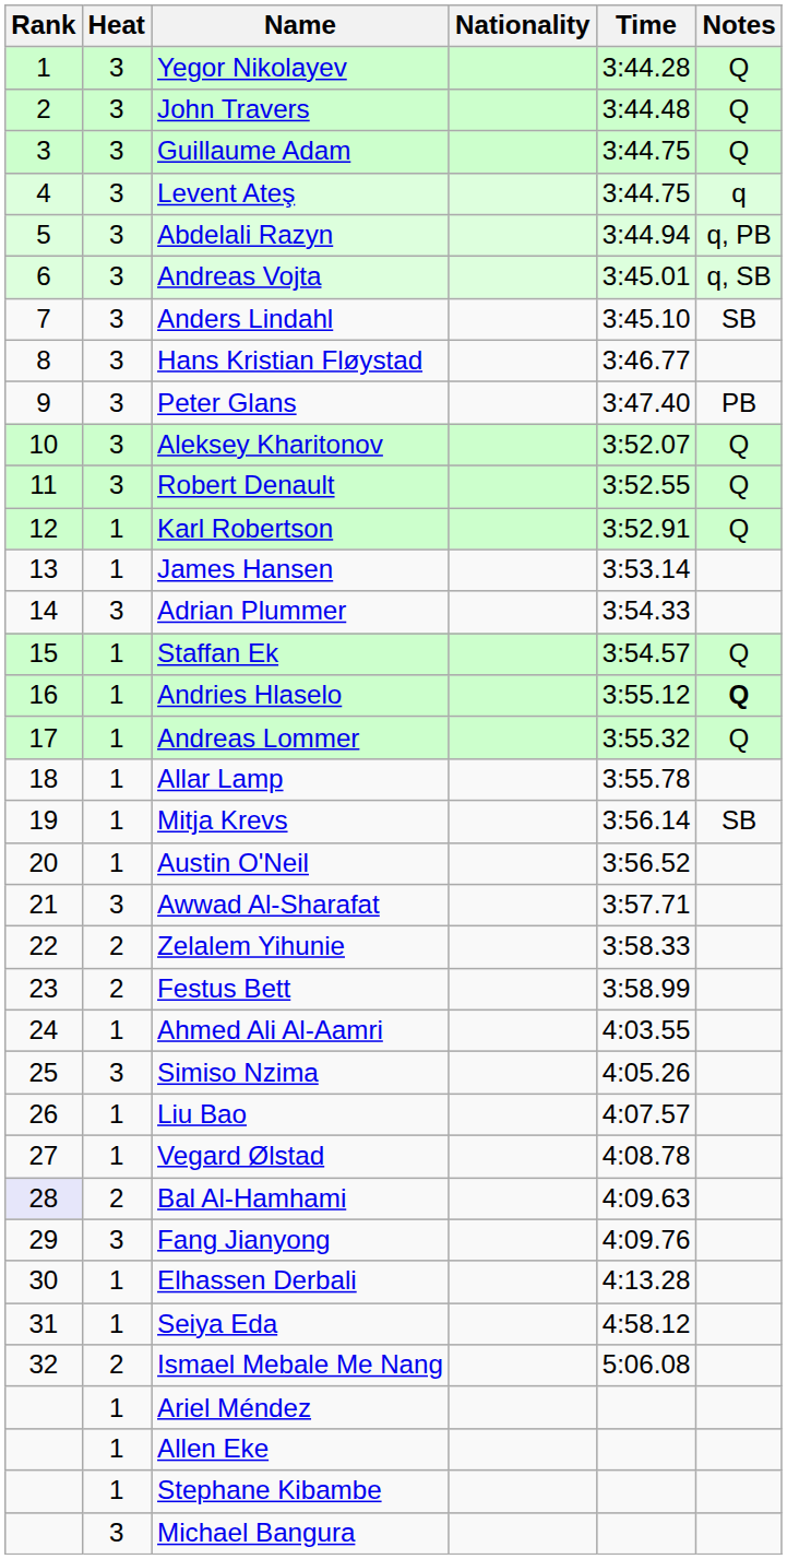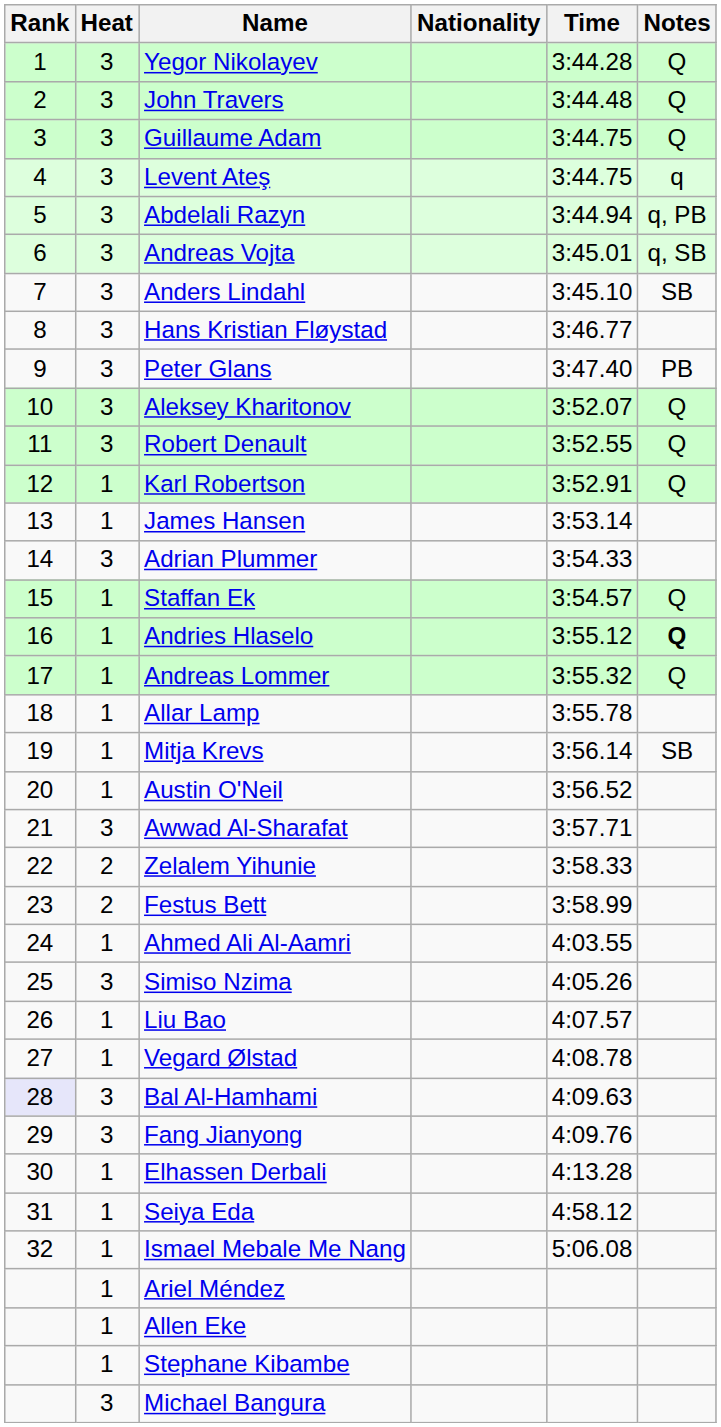 <table class="wikitable sortable" style="text-align:center">
 <tr>
 <th>Rank</th>
 <th>Heat</th>
 <th>Name</th>
 <th>Nationality</th>
 <th>Time</th>
 <th>Notes</th>
 </tr>
 <tr bgcolor=ccffcc>
 <td>1</td>
 <td>3</td>
 <td align=left><a href='#'>Yegor Nikolayev</a></td>
 <td align=left></td>
 <td>3:44.28</td>
 <td>Q</td>
 </tr>
 <tr bgcolor=ccffcc>
 <td>2</td>
 <td>3</td>
 <td align=left><a href='#'>John Travers</a></td>
 <td align=left></td>
 <td>3:44.48</td>
 <td>Q</td>
 </tr>
 <tr bgcolor=ccffcc>
 <td>3</td>
 <td>3</td>
 <td align=left><a href='#'>Guillaume Adam</a></td>
 <td align=left></td>
 <td>3:44.75</td>
 <td>Q</td>
 </tr>
 <tr bgcolor=ddffdd>
 <td>4</td>
 <td>3</td>
 <td align=left><a href='#'>Levent Ateş</a></td>
 <td align=left></td>
 <td>3:44.75</td>
 <td>q</td>
 </tr>
 <tr bgcolor=ddffdd>
 <td>5</td>
 <td>3</td>
 <td align=left><a href='#'>Abdelali Razyn</a></td>
 <td align=left></td>
 <td>3:44.94</td>
 <td>q, PB</td>
 </tr>
 <tr bgcolor=ddffdd>
 <td>6</td>
 <td>3</td>
 <td align=left><a href='#'>Andreas Vojta</a></td>
 <td align=left></td>
 <td>3:45.01</td>
 <td>q, SB</td>
 </tr>
 <tr>
 <td>7</td>
 <td>3</td>
 <td align=left><a href='#'>Anders Lindahl</a></td>
 <td align=left></td>
 <td>3:45.10</td>
 <td>SB</td>
 </tr>
 <tr>
 <td>8</td>
 <td>3</td>
 <td align=left><a href='#'>Hans Kristian Fløystad</a></td>
 <td align=left></td>
 <td>3:46.77</td>
 <td></td>
 </tr>
 <tr>
 <td>9</td>
 <td>3</td>
 <td align=left><a href='#'>Peter Glans</a></td>
 <td align=left></td>
 <td>3:47.40</td>
 <td>PB</td>
 </tr>
 <tr bgcolor=ccffcc>
 <td>10</td>
 <td>3</td>
 <td align=left><a href='#'>Aleksey Kharitonov</a></td>
 <td align=left></td>
 <td>3:52.07</td>
 <td>Q</td>
 </tr>
 <tr bgcolor=ccffcc>
 <td>11</td>
 <td>3</td>
 <td align=left><a href='#'>Robert Denault</a></td>
 <td align=left></td>
 <td>3:52.55</td>
 <td>Q</td>
 </tr>
 <tr bgcolor=ccffcc>
 <td>12</td>
 <td>1</td>
 <td align=left><a href='#'>Karl Robertson</a></td>
 <td align=left></td>
 <td>3:52.91</td>
 <td>Q</td>
 </tr>
 <tr>
 <td>13</td>
 <td>1</td>
 <td align=left><a href='#'>James Hansen</a></td>
 <td align=left></td>
 <td>3:53.14</td>
 <td></td>
 </tr>
 <tr>
 <td>14</td>
 <td>3</td>
 <td align=left><a href='#'>Adrian Plummer</a></td>
 <td align=left></td>
 <td>3:54.33</td>
 <td></td>
 </tr>
 <tr bgcolor=ccffcc>
 <td>15</td>
 <td>1</td>
 <td align=left><a href='#'>Staffan Ek</a></td>
 <td align=left></td>
 <td>3:54.57</td>
 <td>Q</td>
 </tr>
 <tr bgcolor=ccffcc>
 <td>16</td>
 <td>1</td>
 <td align=left><a href='#'>Andries Hlaselo</a></td>
 <td align=left></td>
 <td>3:55.12</td>
 <td><strong>Q</strong></td>
 </tr>
 <tr bgcolor=ccffcc>
 <td>17</td>
 <td>1</td>
 <td align=left><a href='#'>Andreas Lommer</a></td>
 <td align=left></td>
 <td>3:55.32</td>
 <td>Q</td>
 </tr>
 <tr>
 <td>18</td>
 <td>1</td>
 <td align=left><a href='#'>Allar Lamp</a></td>
 <td align=left></td>
 <td>3:55.78</td>
 <td></td>
 </tr>
 <tr>
 <td>19</td>
 <td>1</td>
 <td align=left><a href='#'>Mitja Krevs</a></td>
 <td align=left></td>
 <td>3:56.14</td>
 <td>SB</td>
 </tr>
 <tr>
 <td>20</td>
 <td>1</td>
 <td align=left><a href='#'>Austin O'Neil</a></td>
 <td align=left></td>
 <td>3:56.52</td>
 <td></td>
 </tr>
 <tr>
 <td>21</td>
 <td>3</td>
 <td align=left><a href='#'>Awwad Al-Sharafat</a></td>
 <td align=left></td>
 <td>3:57.71</td>
 <td></td>
 </tr>
 <tr>
 <td>22</td>
 <td>2</td>
 <td align=left><a href='#'>Zelalem Yihunie</a></td>
 <td align=left></td>
 <td>3:58.33</td>
 <td></td>
 </tr>
 <tr>
 <td>23</td>
 <td>2</td>
 <td align=left><a href='#'>Festus Bett</a></td>
 <td align=left></td>
 <td>3:58.99</td>
 <td></td>
 </tr>
 <tr>
 <td>24</td>
 <td>1</td>
 <td align=left><a href='#'>Ahmed Ali Al-Aamri</a></td>
 <td align=left></td>
 <td>4:03.55</td>
 <td></td>
 </tr>
 <tr>
 <td>25</td>
 <td>3</td>
 <td align=left><a href='#'>Simiso Nzima</a></td>
 <td align=left></td>
 <td>4:05.26</td>
 <td></td>
 </tr>
 <tr>
 <td>26</td>
 <td>1</td>
 <td align=left><a href='#'>Liu Bao</a></td>
 <td align=left></td>
 <td>4:07.57</td>
 <td></td>
 </tr>
 <tr>
 <td>27</td>
 <td>1</td>
 <td align=left><a href='#'>Vegard Ølstad</a></td>
 <td align=left></td>
 <td>4:08.78</td>
 <td></td>
 </tr>
 <tr>
 <td style="background: lavender;">28</td>
-<td>2</td>
+<td>3</td>
 <td align=left><a href='#'>Bal Al-Hamhami</a></td>
 <td align=left></td>
 <td>4:09.63</td>
 <td></td>
 </tr>
 <tr>
 <td>29</td>
 <td>3</td>
 <td align=left><a href='#'>Fang Jianyong</a></td>
 <td align=left></td>
 <td>4:09.76</td>
 <td></td>
 </tr>
 <tr>
 <td>30</td>
 <td>1</td>
 <td align=left><a href='#'>Elhassen Derbali</a></td>
 <td align=left></td>
 <td>4:13.28</td>
 <td></td>
 </tr>
 <tr>
 <td>31</td>
 <td>1</td>
 <td align=left><a href='#'>Seiya Eda</a></td>
 <td align=left></td>
 <td>4:58.12</td>
 <td></td>
 </tr>
 <tr>
 <td>32</td>
-<td>2</td>
+<td>1</td>
 <td align=left><a href='#'>Ismael Mebale Me Nang</a></td>
 <td align=left></td>
 <td>5:06.08</td>
 <td></td>
 </tr>
 <tr>
 <td></td>
 <td>1</td>
 <td align=left><a href='#'>Ariel Méndez</a></td>
 <td align=left></td>
 <td></td>
 <td></td>
 </tr>
 <tr>
 <td></td>
 <td>1</td>
 <td align=left><a href='#'>Allen Eke</a></td>
 <td align=left></td>
 <td></td>
 <td></td>
 </tr>
 <tr>
 <td></td>
 <td>1</td>
 <td align=left><a href='#'>Stephane Kibambe</a></td>
 <td align=left></td>
 <td></td>
 <td></td>
 </tr>
 <tr>
 <td></td>
 <td>3</td>
 <td align=left><a href='#'>Michael Bangura</a></td>
 <td align=left></td>
 <td></td>
 <td></td>
 </tr>
 </table>
